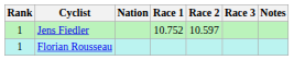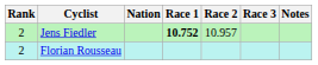 <table class="wikitable sortable" style="text-align:center">
 <tr>
 <th>Rank</th>
 <th>Cyclist</th>
 <th>Nation</th>
 <th>Race 1</th>
 <th>Race 2</th>
 <th>Race 3</th>
 <th>Notes</th>
 </tr>
 <tr bgcolor=bbf3bb>
-<td>1</td>
+<td>2</td>
 <td align=left><a href='#'>Jens Fiedler</a></td>
 <td align=left></td>
-<td>10.752</td>
-<td>10.597</td>
+<td><strong>10.752</strong></td>
+<td>10.957</td>
 <td></td>
 <td></td>
 </tr>
 <tr bgcolor=bbf3f>
-<td>1</td>
+<td>2</td>
 <td align=left><a href='#'>Florian Rousseau</a></td>
 <td align=left></td>
 <td></td>
 <td></td>
 <td></td>
 <td></td>
 </tr>
 </table>
